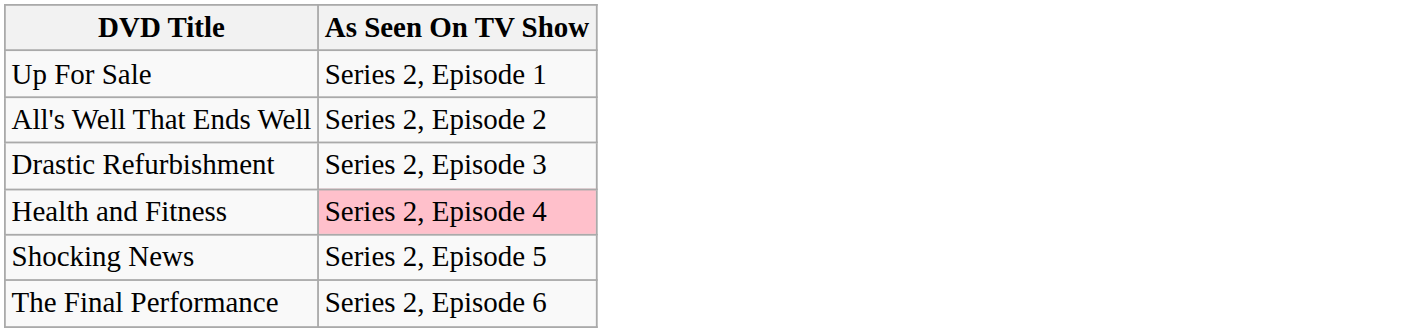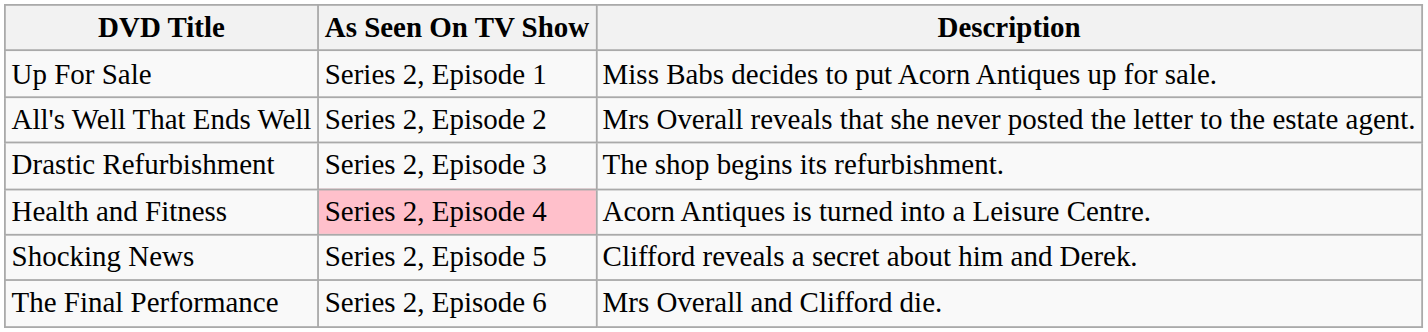 <table class="wikitable">
 <tr>
 <th>DVD Title</th>
 <th>As Seen On TV Show</th>
+<th>Description</th>
 </tr>
 <tr>
 <td>Up For Sale</td>
 <td>Series 2, Episode 1</td>
+<td>Miss Babs decides to put Acorn Antiques up for sale.</td>
 </tr>
 <tr>
 <td>All's Well That Ends Well</td>
 <td>Series 2, Episode 2</td>
+<td>Mrs Overall reveals that she never posted the letter to the estate agent.</td>
 </tr>
 <tr>
 <td>Drastic Refurbishment</td>
 <td>Series 2, Episode 3</td>
+<td>The shop begins its refurbishment.</td>
 </tr>
 <tr>
 <td>Health and Fitness</td>
 <td style="background: pink;">Series 2, Episode 4</td>
+<td>Acorn Antiques is turned into a Leisure Centre.</td>
 </tr>
 <tr>
 <td>Shocking News</td>
 <td>Series 2, Episode 5</td>
+<td>Clifford reveals a secret about him and Derek.</td>
 </tr>
 <tr>
 <td>The Final Performance</td>
 <td>Series 2, Episode 6</td>
+<td>Mrs Overall and Clifford die.</td>
 </tr>
 </table>
